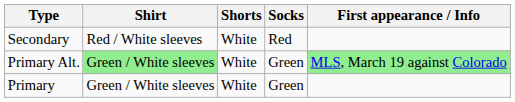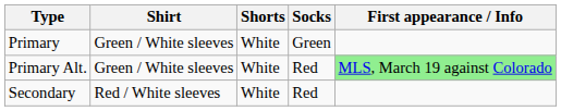 <table class="wikitable">
 <tr>
 <th>Type</th>
 <th>Shirt</th>
 <th>Shorts</th>
 <th>Socks</th>
 <th>First appearance / Info</th>
 </tr>
 <tr>
+<td>Primary</td>
+<td>Green / White sleeves</td>
+<td>White</td>
+<td>Green</td>
+<td></td>
+</tr>
+<tr>
+<td>Primary Alt.</td>
+<td>Green / White sleeves</td>
+<td>White</td>
+<td>Red</td>
+<td style="background: lightgreen;"><a href='#'>MLS</a>, March 19 against <a href='#'>Colorado</a></td>
+</tr>
+<tr>
 <td>Secondary</td>
 <td>Red / White sleeves</td>
 <td>White</td>
 <td>Red</td>
 <td></td>
 </tr>
-<tr>
-<td>Primary Alt.</td>
-<td style="background: lightgreen;">Green / White sleeves</td>
-<td>White</td>
-<td>Green</td>
-<td style="background: lightgreen;"><a href='#'>MLS</a>, March 19 against <a href='#'>Colorado</a></td>
-</tr>
-<tr>
-<td>Primary</td>
-<td>Green / White sleeves</td>
-<td>White</td>
-<td>Green</td>
-<td></td>
-</tr>
 </table>
